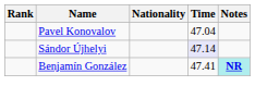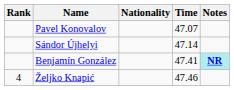 <table class="wikitable sortable" style="text-align:center">
 <tr>
 <th>Rank</th>
 <th>Name</th>
 <th>Nationality</th>
 <th>Time</th>
 <th>Notes</th>
 </tr>
 <tr>
 <td></td>
 <td align="left"><a href='#'>Pavel Konovalov</a></td>
 <td align=left></td>
-<td>47.04</td>
+<td>47.07</td>
 <td></td>
 </tr>
 <tr>
 <td></td>
 <td align="left"><a href='#'>Sándor Újhelyi</a></td>
 <td align=left></td>
-<td style="background: lavender;">47.14</td>
+<td>47.14</td>
 <td></td>
 </tr>
 <tr>
 <td></td>
 <td align="left"><a href='#'>Benjamín González</a></td>
 <td align=left></td>
 <td>47.41</td>
 <td style="background: paleturquoise;"><strong><a href='#'>NR</a></strong></td>
 </tr>
+<tr>
+<td>4</td>
+<td align="left"><a href='#'>Željko Knapić</a></td>
+<td align=left></td>
+<td>47.46</td>
+<td></td>
+</tr>
 </table>
